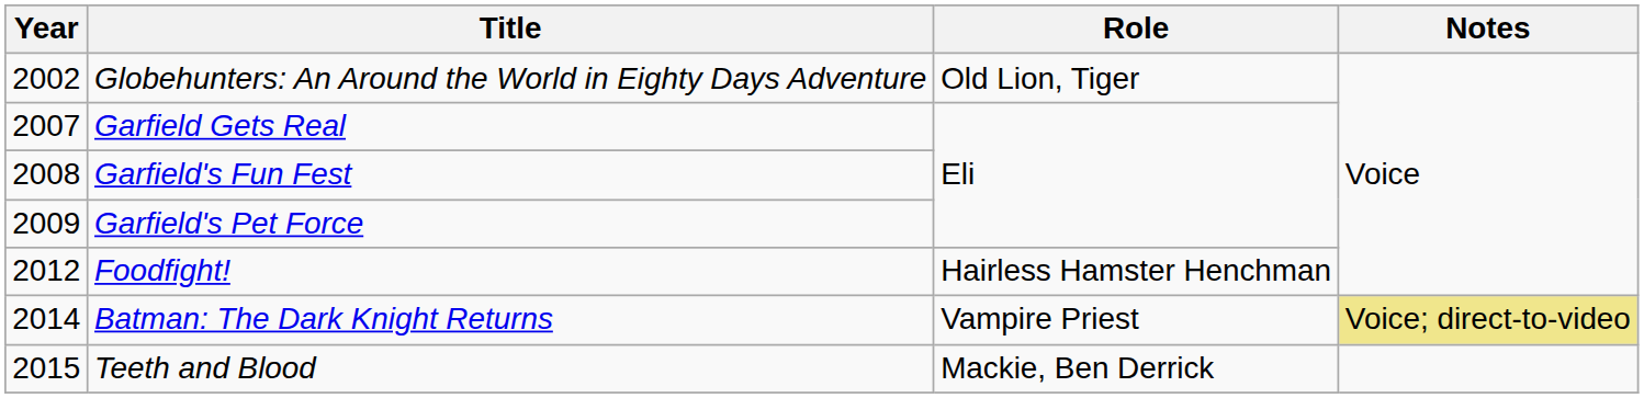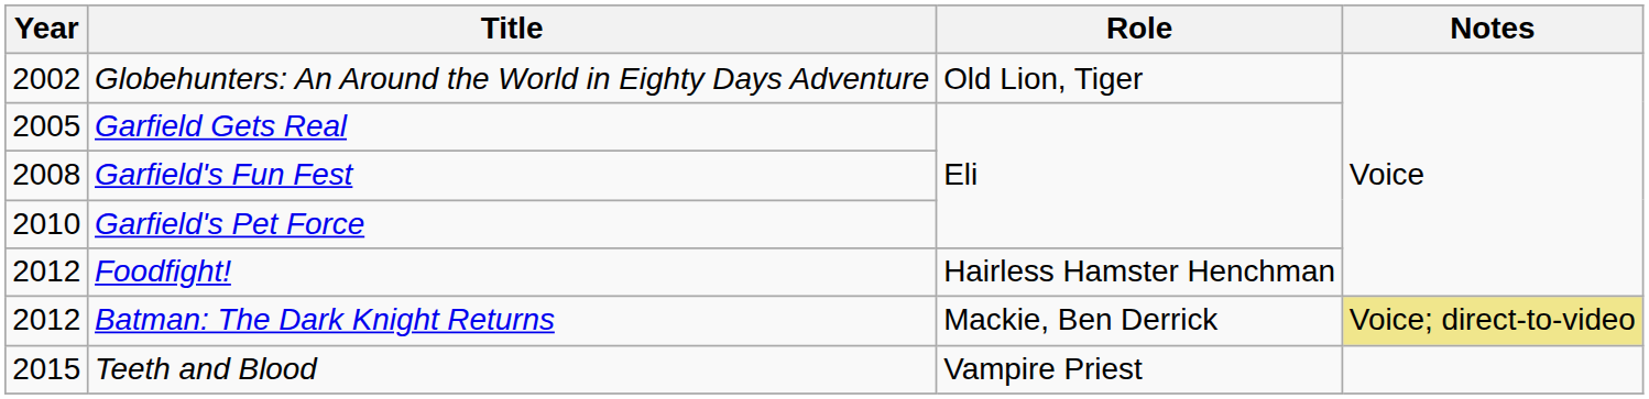 <table class="wikitable sortable">
 <tr>
 <th>Year</th>
 <th>Title</th>
 <th>Role</th>
 <th>Notes</th>
 </tr>
 <tr>
 <td>2002</td>
 <td><em>Globehunters: An Around the World in Eighty Days Adventure</em></td>
 <td>Old Lion, Tiger</td>
 <td rowspan=5>Voice</td>
 </tr>
 <tr>
-<td>2007</td>
+<td>2005</td>
 <td><em><a href='#'>Garfield Gets Real</a></em></td>
 <td rowspan=3>Eli</td>
 </tr>
 <tr>
 <td>2008</td>
 <td><em><a href='#'>Garfield's Fun Fest</a></em></td>
 </tr>
 <tr>
-<td>2009</td>
+<td>2010</td>
 <td><em><a href='#'>Garfield's Pet Force</a></em></td>
 </tr>
 <tr>
 <td>2012</td>
 <td><em><a href='#'>Foodfight!</a></em></td>
 <td>Hairless Hamster Henchman</td>
 </tr>
 <tr>
-<td>2014</td>
+<td>2012</td>
 <td><em><a href='#'>Batman: The Dark Knight Returns</a></em></td>
-<td>Vampire Priest</td>
+<td>Mackie, Ben Derrick</td>
 <td style="background: khaki;">Voice; direct-to-video</td>
 </tr>
 <tr>
 <td>2015</td>
 <td><em>Teeth and Blood</em></td>
-<td>Mackie, Ben Derrick</td>
+<td>Vampire Priest</td>
 <td></td>
 </tr>
 </table>
